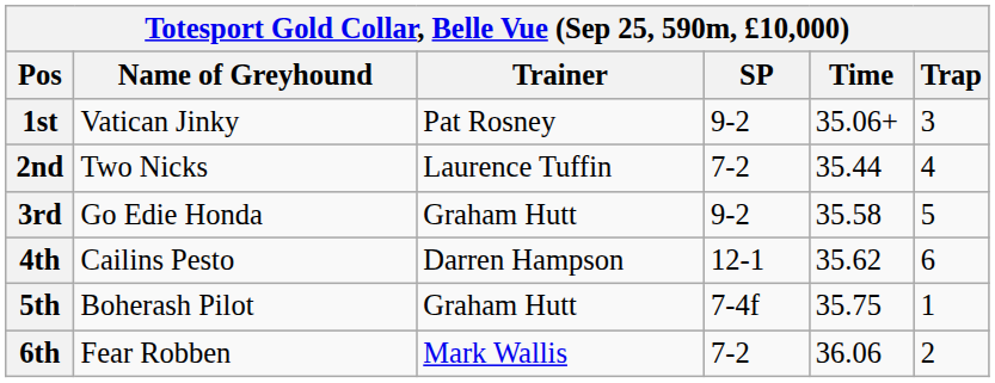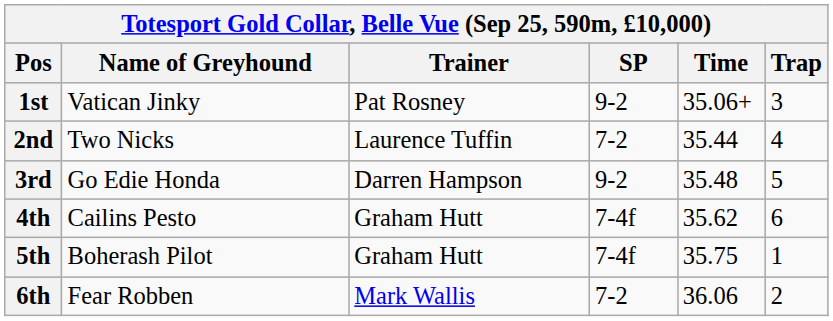 <table class="wikitable">
 <tr>
 <th colspan="6"><a href='#'>Totesport Gold Collar</a>, <a href='#'>Belle Vue</a> (Sep 25, 590m, £10,000)</th>
 </tr>
 <tr>
 <th width=30>Pos</th>
 <th width=180>Name of Greyhound</th>
 <th width=150>Trainer</th>
 <th width=50>SP</th>
 <th width=50>Time</th>
 <th width=30>Trap</th>
 </tr>
 <tr>
 <th>1st</th>
 <td>Vatican Jinky</td>
 <td>Pat Rosney</td>
 <td>9-2</td>
 <td>35.06+</td>
 <td>3</td>
 </tr>
 <tr>
 <th>2nd</th>
 <td>Two Nicks</td>
 <td>Laurence Tuffin</td>
 <td>7-2</td>
 <td>35.44</td>
 <td>4</td>
 </tr>
 <tr>
 <th>3rd</th>
 <td>Go Edie Honda</td>
-<td>Graham Hutt</td>
+<td>Darren Hampson</td>
 <td>9-2</td>
-<td>35.58</td>
+<td>35.48</td>
 <td>5</td>
 </tr>
 <tr>
 <th>4th</th>
 <td>Cailins Pesto</td>
-<td>Darren Hampson</td>
-<td>12-1</td>
+<td>Graham Hutt</td>
+<td>7-4f</td>
 <td>35.62</td>
 <td>6</td>
 </tr>
 <tr>
 <th>5th</th>
 <td>Boherash Pilot</td>
 <td>Graham Hutt</td>
 <td>7-4f</td>
 <td>35.75</td>
 <td>1</td>
 </tr>
 <tr>
 <th>6th</th>
 <td>Fear Robben</td>
 <td><a href='#'>Mark Wallis</a></td>
 <td>7-2</td>
 <td>36.06</td>
 <td>2</td>
 </tr>
 </table>
